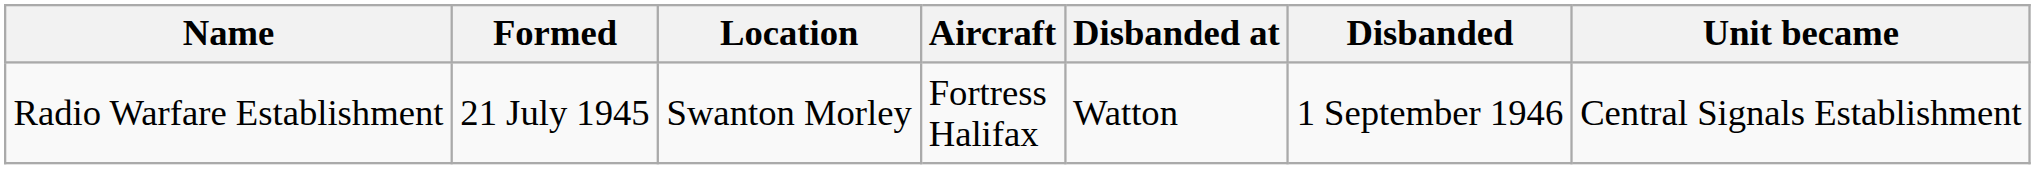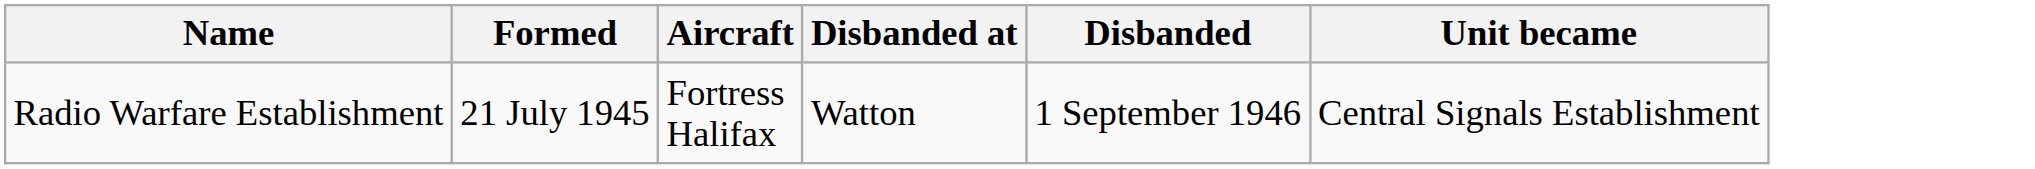 <table class="wikitable">
 <tr>
 <th>Name</th>
 <th>Formed</th>
-<th>Location</th>
 <th>Aircraft</th>
 <th>Disbanded at</th>
 <th>Disbanded</th>
 <th>Unit became</th>
 </tr>
 <tr>
 <td>Radio Warfare Establishment</td>
 <td>21 July 1945</td>
-<td>Swanton Morley</td>
 <td>Fortress<br>Halifax</td>
 <td>Watton</td>
 <td>1 September 1946</td>
 <td>Central Signals Establishment</td>
 </tr>
 </table>
